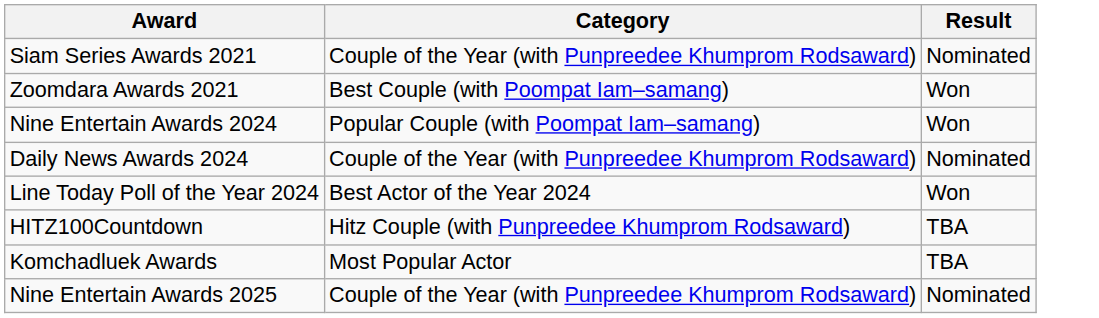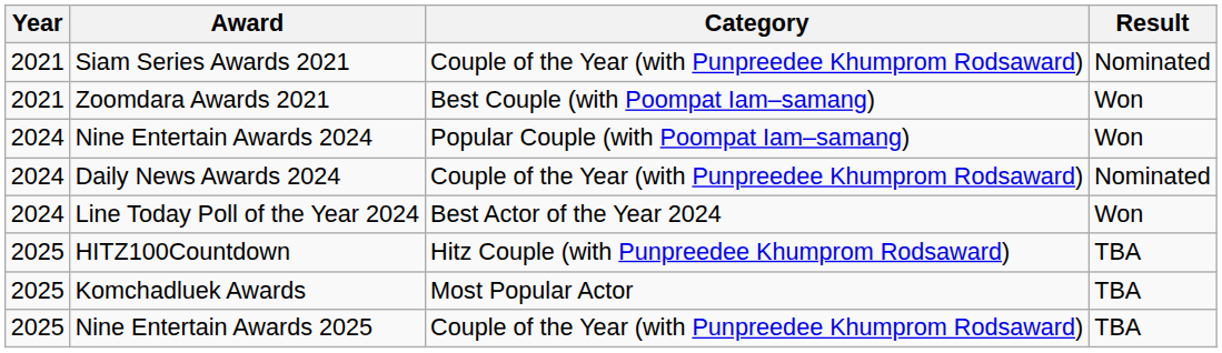 <table class="wikitable">
 <tr>
+<th>Year</th>
 <th>Award</th>
 <th>Category</th>
 <th>Result</th>
 </tr>
 <tr>
+<td>2021</td>
 <td>Siam Series Awards 2021</td>
 <td>Couple of the Year (with <a href='#'>Punpreedee Khumprom Rodsaward</a>)</td>
 <td>Nominated</td>
 </tr>
 <tr>
+<td>2021</td>
 <td>Zoomdara Awards 2021</td>
 <td>Best Couple (with <a href='#'>Poompat Iam–samang</a>)</td>
 <td>Won</td>
 </tr>
 <tr>
+<td>2024</td>
 <td>Nine Entertain Awards 2024</td>
 <td>Popular Couple (with <a href='#'>Poompat Iam–samang</a>)</td>
 <td>Won</td>
 </tr>
 <tr>
+<td>2024</td>
 <td>Daily News Awards 2024</td>
 <td>Couple of the Year (with <a href='#'>Punpreedee Khumprom Rodsaward</a>)</td>
 <td>Nominated</td>
 </tr>
 <tr>
+<td>2024</td>
 <td>Line Today Poll of the Year 2024</td>
 <td>Best Actor of the Year 2024</td>
 <td>Won</td>
 </tr>
 <tr>
+<td>2025</td>
 <td>HITZ100Countdown</td>
 <td>Hitz Couple (with <a href='#'>Punpreedee Khumprom Rodsaward</a>)</td>
 <td>TBA</td>
 </tr>
 <tr>
+<td>2025</td>
 <td>Komchadluek Awards</td>
 <td>Most Popular Actor</td>
 <td>TBA</td>
 </tr>
 <tr>
+<td>2025</td>
 <td>Nine Entertain Awards 2025</td>
 <td>Couple of the Year (with <a href='#'>Punpreedee Khumprom Rodsaward</a>)</td>
-<td>Nominated</td>
+<td>TBA</td>
 </tr>
 </table>
